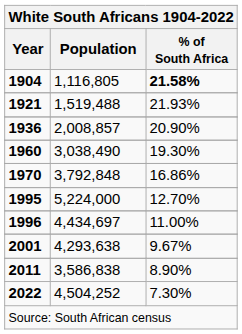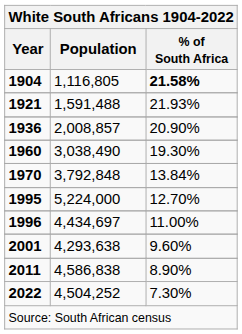 <table class="wikitable" style="float: right;">
 <tr>
 <th colspan="8">White South Africans 1904-2022</th>
 </tr>
 <tr>
 <th>Year</th>
 <th>Population</th>
 <th><small>% of<br>South Africa</small></th>
 </tr>
 <tr>
 <td><strong>1904</strong></td>
 <td>1,116,805 </td>
 <td><strong> 21.58%</strong></td>
 </tr>
 <tr>
 </tr>
 <tr>
 <td><strong>1921</strong></td>
-<td>1,519,488 </td>
+<td>1,591,488 </td>
 <td> 21.93%</td>
 </tr>
 <tr>
 </tr>
 <tr>
 <td><strong>1936</strong></td>
 <td>2,008,857 </td>
 <td> 20.90%</td>
 </tr>
 <tr>
 </tr>
 <tr>
 <td><strong>1960</strong></td>
 <td>3,038,490 </td>
 <td> 19.30%</td>
 </tr>
 <tr>
 </tr>
 <tr>
 <td><strong>1970</strong></td>
 <td>3,792,848 </td>
-<td> 16.86%</td>
+<td> 13.84%</td>
 </tr>
 <tr>
 </tr>
 <tr>
 <td><strong>1995</strong></td>
 <td>5,224,000 </td>
 <td> 12.70%</td>
 </tr>
 <tr>
 </tr>
 <tr>
 <td><strong>1996</strong></td>
 <td>4,434,697 </td>
 <td> 11.00%</td>
 </tr>
 <tr>
 </tr>
 <tr>
 <td><strong>2001</strong></td>
 <td>4,293,638 </td>
-<td> 9.67%</td>
+<td> 9.60%</td>
 </tr>
 <tr>
 </tr>
 <tr>
 <td><strong>2011</strong></td>
-<td>3,586,838 </td>
+<td>4,586,838 </td>
 <td> 8.90%</td>
 </tr>
 <tr>
 <td><strong>2022</strong></td>
 <td>4,504,252 </td>
 <td> 7.30%</td>
 </tr>
 <tr>
 <td colspan="8" style="text-align:left;"><small>Source: South African census</small></td>
 </tr>
 </table>
